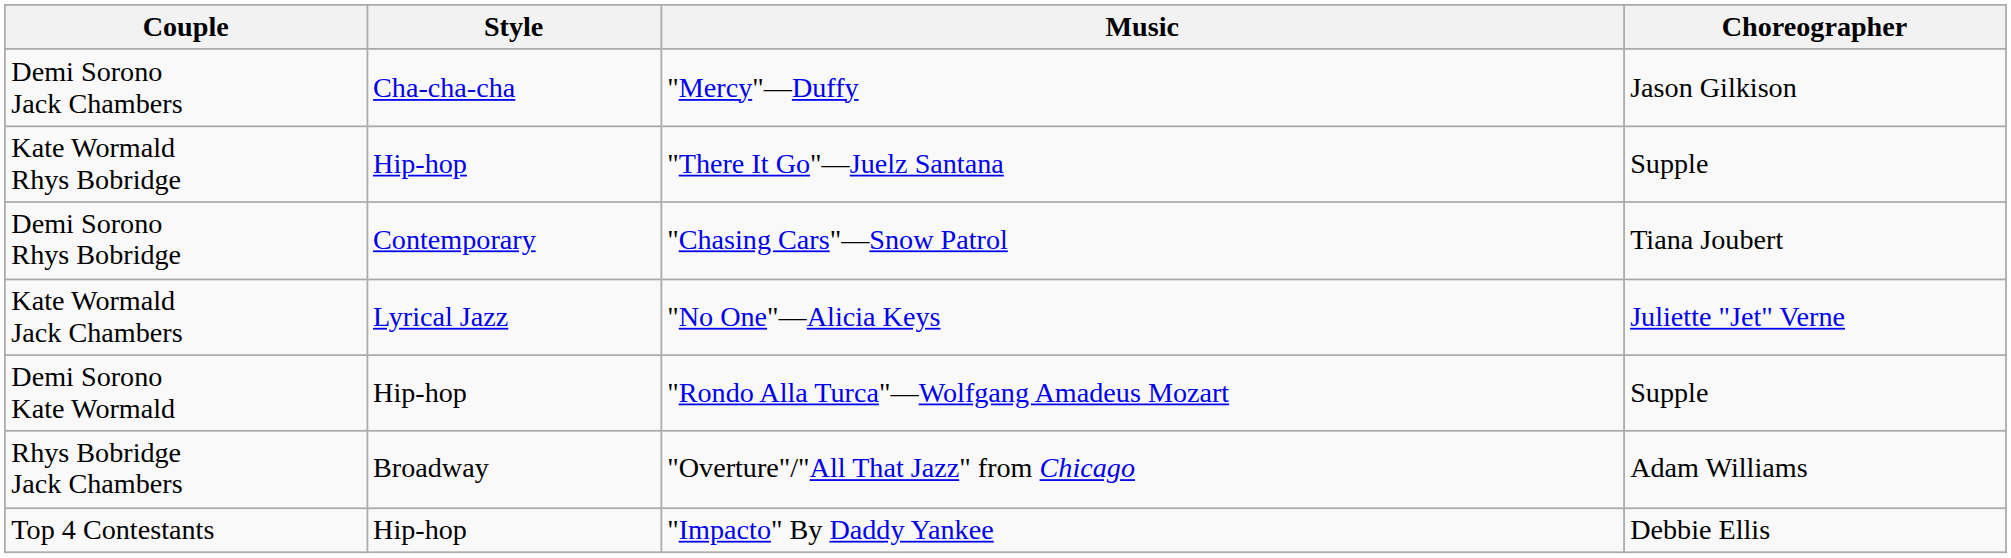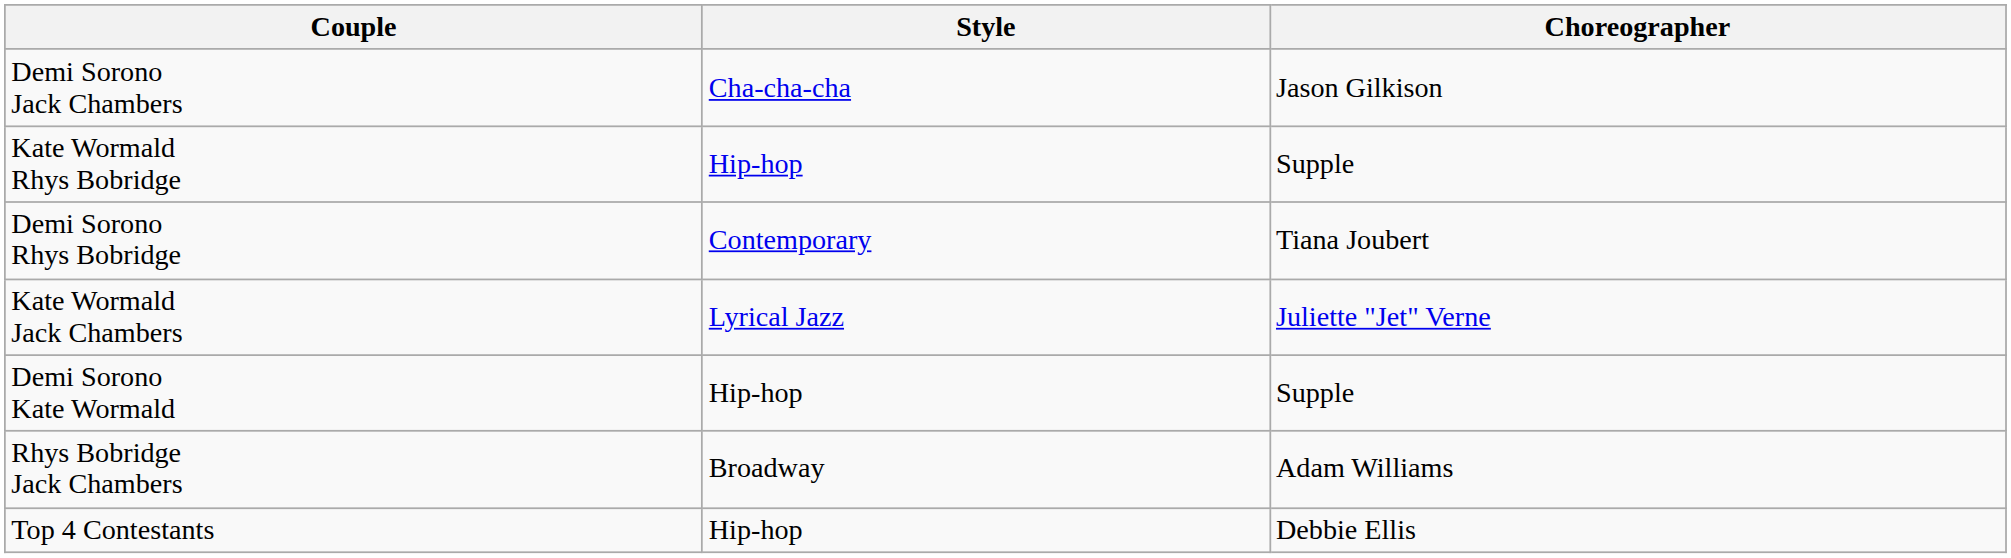 <table class="wikitable" style="width:90%;">
 <tr>
 <th>Couple</th>
 <th>Style</th>
-<th>Music</th>
 <th>Choreographer</th>
 </tr>
 <tr>
 <td>Demi Sorono<br>Jack Chambers</td>
 <td><a href='#'>Cha-cha-cha</a></td>
-<td>"<a href='#'>Mercy</a>"—<a href='#'>Duffy</a></td>
 <td>Jason Gilkison</td>
 </tr>
 <tr>
 <td>Kate Wormald<br>Rhys Bobridge</td>
 <td><a href='#'>Hip-hop</a></td>
-<td>"<a href='#'>There It Go</a>"—<a href='#'>Juelz Santana</a></td>
 <td>Supple</td>
 </tr>
 <tr>
 <td>Demi Sorono<br>Rhys Bobridge</td>
 <td><a href='#'>Contemporary</a></td>
-<td>"<a href='#'>Chasing Cars</a>"—<a href='#'>Snow Patrol</a></td>
 <td>Tiana Joubert</td>
 </tr>
 <tr>
 <td>Kate Wormald<br>Jack Chambers</td>
 <td><a href='#'>Lyrical Jazz</a></td>
-<td>"<a href='#'>No One</a>"—<a href='#'>Alicia Keys</a></td>
 <td><a href='#'>Juliette "Jet" Verne</a></td>
 </tr>
 <tr>
 <td>Demi Sorono<br>Kate Wormald</td>
 <td>Hip-hop</td>
-<td>"<a href='#'>Rondo Alla Turca</a>"—<a href='#'>Wolfgang Amadeus Mozart</a></td>
 <td>Supple</td>
 </tr>
 <tr>
 <td>Rhys Bobridge<br>Jack Chambers</td>
 <td>Broadway</td>
-<td>"Overture"/"<a href='#'>All That Jazz</a>" from <em><a href='#'>Chicago</a></em></td>
 <td>Adam Williams</td>
 </tr>
 <tr>
 <td>Top 4 Contestants</td>
 <td>Hip-hop</td>
-<td>"<a href='#'>Impacto</a>" By <a href='#'>Daddy Yankee</a></td>
 <td>Debbie Ellis</td>
 </tr>
 </table>
